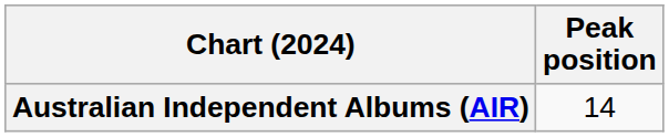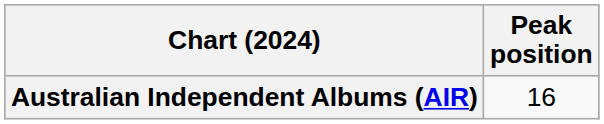 <table class="wikitable plainrowheaders" style="text-align:center">
 <tr>
 <th scope="col">Chart (2024)</th>
 <th scope="col">Peak<br>position</th>
 </tr>
 <tr>
 <th scope="row">Australian Independent Albums (<a href='#'>AIR</a>)</th>
-<td>14</td>
+<td>16</td>
 </tr>
 </table>
